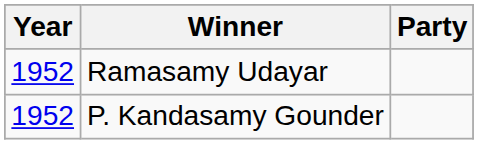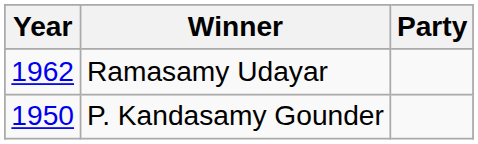 <table class="wikitable sortable">
 <tr>
 <th>Year</th>
 <th>Winner</th>
 <th colspan=2>Party</th>
 </tr>
 <tr>
-<td><a href='#'>1952</a></td>
+<td><a href='#'>1962</a></td>
 <td>Ramasamy Udayar</td>
 <td></td>
 </tr>
 <tr>
-<td><a href='#'>1952</a></td>
+<td><a href='#'>1950</a></td>
 <td>P. Kandasamy Gounder</td>
 <td></td>
 </tr>
 </table>
